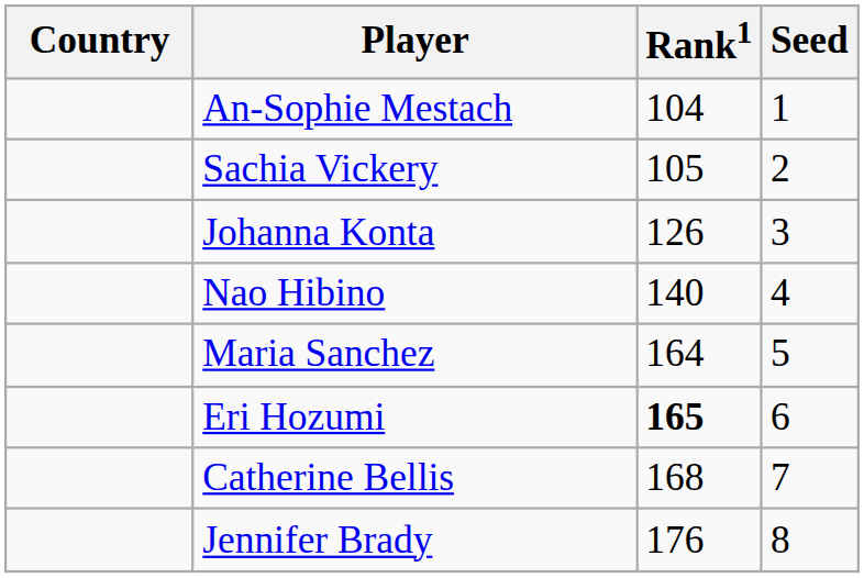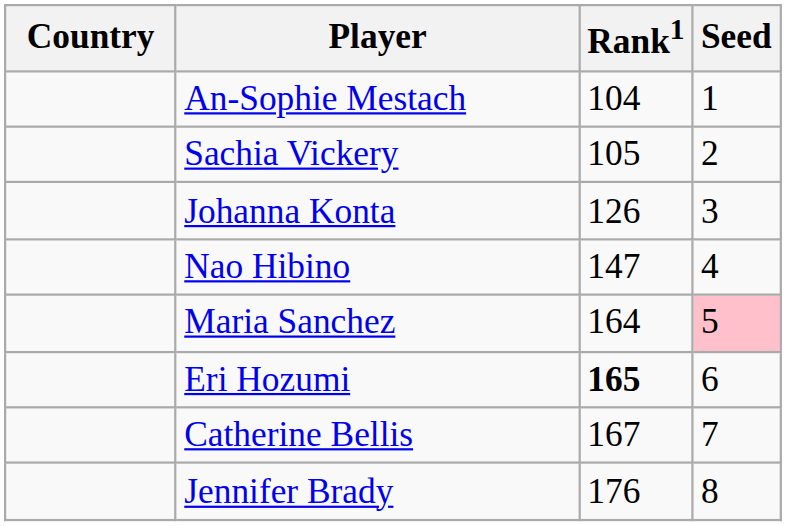 <table class="sortable wikitable">
 <tr>
 <th width="70">Country</th>
 <th width="175">Player</th>
 <th>Rank<sup>1</sup></th>
 <th>Seed</th>
 </tr>
 <tr>
 <td></td>
 <td><a href='#'>An-Sophie Mestach</a></td>
 <td>104</td>
 <td>1</td>
 </tr>
 <tr>
 <td></td>
 <td><a href='#'>Sachia Vickery</a></td>
 <td>105</td>
 <td>2</td>
 </tr>
 <tr>
 <td></td>
 <td><a href='#'>Johanna Konta</a></td>
 <td>126</td>
 <td>3</td>
 </tr>
 <tr>
 <td></td>
 <td><a href='#'>Nao Hibino</a></td>
-<td>140</td>
+<td>147</td>
 <td>4</td>
 </tr>
 <tr>
 <td></td>
 <td><a href='#'>Maria Sanchez</a></td>
 <td>164</td>
-<td>5</td>
+<td style="background: pink;">5</td>
 </tr>
 <tr>
 <td></td>
 <td><a href='#'>Eri Hozumi</a></td>
 <td><strong>165</strong></td>
 <td>6</td>
 </tr>
 <tr>
 <td></td>
 <td><a href='#'>Catherine Bellis</a></td>
-<td>168</td>
+<td>167</td>
 <td>7</td>
 </tr>
 <tr>
 <td></td>
 <td><a href='#'>Jennifer Brady</a></td>
 <td>176</td>
 <td>8</td>
 </tr>
 </table>
